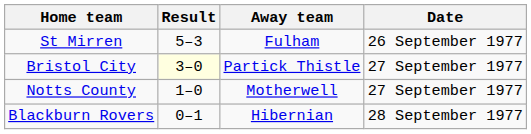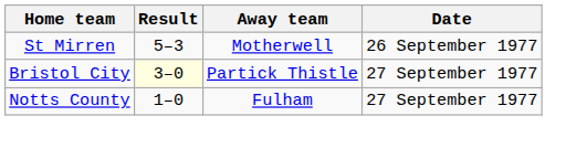 <table class="wikitable" style="text-align: center">
 <tr>
 <th>Home team</th>
 <th>Result</th>
 <th>Away team</th>
 <th>Date</th>
 </tr>
 <tr>
 <td><a href='#'>St Mirren</a></td>
 <td>5–3</td>
-<td><a href='#'>Fulham</a></td>
+<td><a href='#'>Motherwell</a></td>
 <td>26 September 1977</td>
 </tr>
 <tr>
 <td><a href='#'>Bristol City</a></td>
 <td style="background: lightyellow;">3–0</td>
 <td><a href='#'>Partick Thistle</a></td>
 <td>27 September 1977</td>
 </tr>
 <tr>
 <td><a href='#'>Notts County</a></td>
 <td>1–0</td>
-<td><a href='#'>Motherwell</a></td>
+<td><a href='#'>Fulham</a></td>
 <td>27 September 1977</td>
 </tr>
-<tr>
-<td><a href='#'>Blackburn Rovers</a></td>
-<td>0–1</td>
-<td><a href='#'>Hibernian</a></td>
-<td>28 September 1977</td>
-</tr>
 </table>
